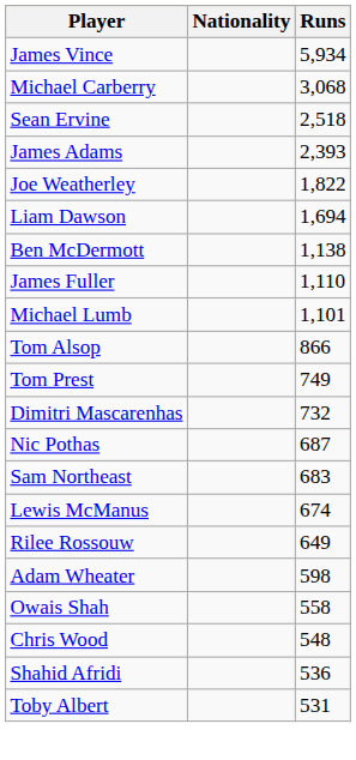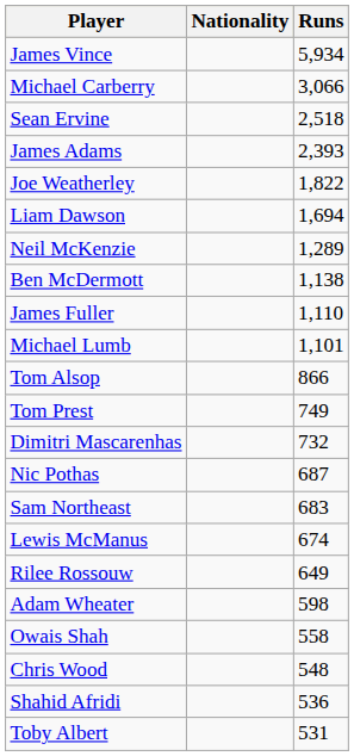 <table class="wikitable">
 <tr style="background:#bdb76b;">
 <th>Player</th>
 <th>Nationality</th>
 <th>Runs</th>
 </tr>
 <tr>
 <td><a href='#'>James Vince</a></td>
 <td></td>
 <td>5,934</td>
 </tr>
 <tr>
 <td><a href='#'>Michael Carberry</a></td>
 <td></td>
-<td>3,068</td>
+<td>3,066</td>
 </tr>
 <tr>
 <td><a href='#'>Sean Ervine</a></td>
 <td></td>
 <td>2,518</td>
 </tr>
 <tr>
 <td><a href='#'>James Adams</a></td>
 <td></td>
 <td>2,393</td>
 </tr>
 <tr>
 <td><a href='#'>Joe Weatherley</a></td>
 <td></td>
 <td>1,822</td>
 </tr>
 <tr>
 <td><a href='#'>Liam Dawson</a></td>
 <td></td>
 <td>1,694</td>
+</tr>
+<tr>
+<td><a href='#'>Neil McKenzie</a></td>
+<td></td>
+<td>1,289</td>
 </tr>
 <tr>
 <td><a href='#'>Ben McDermott</a></td>
 <td></td>
 <td>1,138</td>
 </tr>
 <tr>
 <td><a href='#'>James Fuller</a></td>
 <td></td>
 <td>1,110</td>
 </tr>
 <tr>
 <td><a href='#'>Michael Lumb</a></td>
 <td></td>
 <td>1,101</td>
 </tr>
 <tr>
 <td><a href='#'>Tom Alsop</a></td>
 <td></td>
 <td>866</td>
 </tr>
 <tr>
 <td><a href='#'>Tom Prest</a></td>
 <td></td>
 <td>749</td>
 </tr>
 <tr>
 <td><a href='#'>Dimitri Mascarenhas</a></td>
 <td></td>
 <td>732</td>
 </tr>
 <tr>
 <td><a href='#'>Nic Pothas</a></td>
 <td></td>
 <td>687</td>
 </tr>
 <tr>
 <td><a href='#'>Sam Northeast</a></td>
 <td></td>
 <td>683</td>
 </tr>
 <tr>
 <td><a href='#'>Lewis McManus</a></td>
 <td></td>
 <td>674</td>
 </tr>
 <tr>
 <td><a href='#'>Rilee Rossouw</a></td>
 <td></td>
 <td>649</td>
 </tr>
 <tr>
 <td><a href='#'>Adam Wheater</a></td>
 <td></td>
 <td>598</td>
 </tr>
 <tr>
 <td><a href='#'>Owais Shah</a></td>
 <td></td>
 <td>558</td>
 </tr>
 <tr>
 <td><a href='#'>Chris Wood</a></td>
 <td></td>
 <td>548</td>
 </tr>
 <tr>
 <td><a href='#'>Shahid Afridi</a></td>
 <td></td>
 <td>536</td>
 </tr>
 <tr>
 <td><a href='#'>Toby Albert</a></td>
 <td></td>
 <td>531</td>
 </tr>
 </table>
